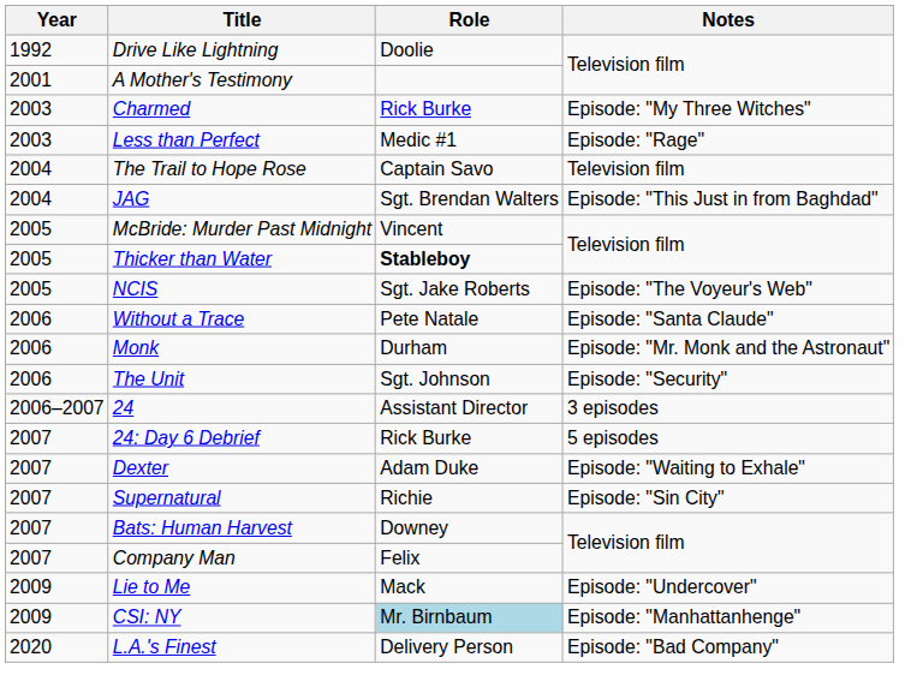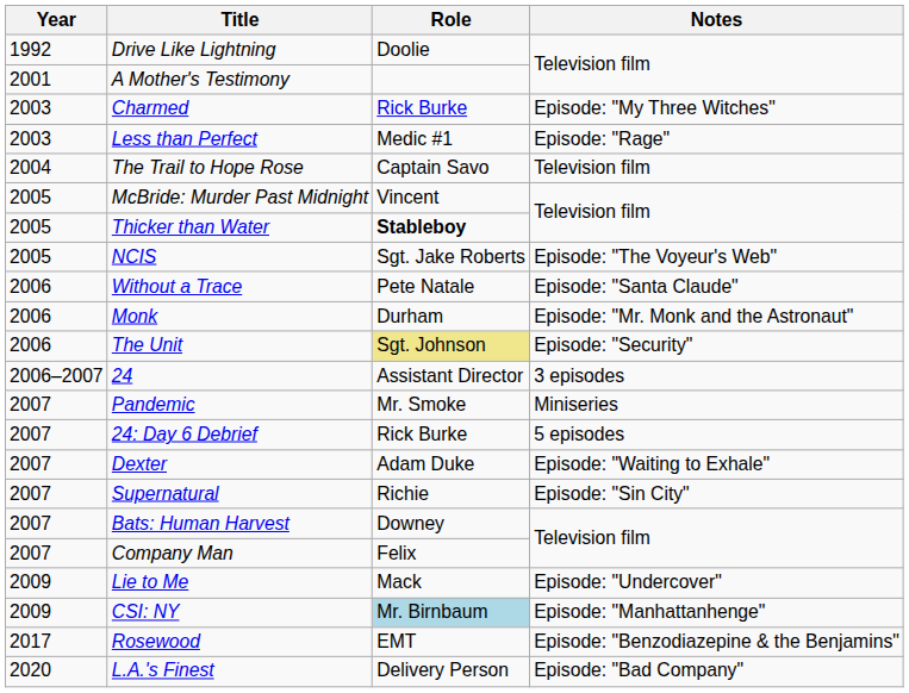 <table class="wikitable sortable">
 <tr>
 <th>Year</th>
 <th>Title</th>
 <th>Role</th>
 <th>Notes</th>
 </tr>
 <tr>
 <td>1992</td>
 <td><em>Drive Like Lightning</em></td>
 <td>Doolie</td>
 <td rowspan="2">Television film</td>
 </tr>
 <tr>
 <td>2001</td>
 <td><em>A Mother's Testimony</em></td>
 <td></td>
 </tr>
 <tr>
 <td>2003</td>
 <td><em><a href='#'>Charmed</a></em></td>
 <td><a href='#'>Rick Burke</a></td>
 <td>Episode: "My Three Witches"</td>
 </tr>
 <tr>
 <td>2003</td>
 <td><em><a href='#'>Less than Perfect</a></em></td>
 <td>Medic #1</td>
 <td>Episode: "Rage"</td>
 </tr>
 <tr>
 <td>2004</td>
 <td><em>The Trail to Hope Rose</em></td>
 <td>Captain Savo</td>
 <td>Television film</td>
 </tr>
 <tr>
-<td>2004</td>
-<td><a href='#'><em>JAG</em></a></td>
-<td>Sgt. Brendan Walters</td>
-<td>Episode: "This Just in from Baghdad"</td>
-</tr>
-<tr>
 <td>2005</td>
 <td><em>McBride: Murder Past Midnight</em></td>
 <td>Vincent</td>
 <td rowspan="2">Television film</td>
 </tr>
 <tr>
 <td>2005</td>
 <td><a href='#'><em>Thicker than Water</em></a></td>
 <td><strong>Stableboy</strong></td>
 </tr>
 <tr>
 <td>2005</td>
 <td><a href='#'><em>NCIS</em></a></td>
 <td>Sgt. Jake Roberts</td>
 <td>Episode: "The Voyeur's Web"</td>
 </tr>
 <tr>
 <td>2006</td>
 <td><em><a href='#'>Without a Trace</a></em></td>
 <td>Pete Natale</td>
 <td>Episode: "Santa Claude"</td>
 </tr>
 <tr>
 <td>2006</td>
 <td><a href='#'><em>Monk</em></a></td>
 <td>Durham</td>
 <td>Episode: "Mr. Monk and the Astronaut"</td>
 </tr>
 <tr>
 <td>2006</td>
 <td><em><a href='#'>The Unit</a></em></td>
-<td>Sgt. Johnson</td>
+<td style="background: khaki;">Sgt. Johnson</td>
 <td>Episode: "Security"</td>
 </tr>
 <tr>
 <td>2006–2007</td>
 <td><a href='#'><em>24</em></a></td>
 <td>Assistant Director</td>
 <td>3 episodes</td>
+</tr>
+<tr>
+<td>2007</td>
+<td><a href='#'><em>Pandemic</em></a></td>
+<td>Mr. Smoke</td>
+<td>Miniseries</td>
 </tr>
 <tr>
 <td>2007</td>
 <td><em><a href='#'>24: Day 6 Debrief</a></em></td>
 <td>Rick Burke</td>
 <td>5 episodes</td>
 </tr>
 <tr>
 <td>2007</td>
 <td><a href='#'><em>Dexter</em></a></td>
 <td>Adam Duke</td>
 <td>Episode: "Waiting to Exhale"</td>
 </tr>
 <tr>
 <td>2007</td>
 <td><a href='#'><em>Supernatural</em></a></td>
 <td>Richie</td>
 <td>Episode: "Sin City"</td>
 </tr>
 <tr>
 <td>2007</td>
 <td><em><a href='#'>Bats: Human Harvest</a></em></td>
 <td>Downey</td>
 <td rowspan="2">Television film</td>
 </tr>
 <tr>
 <td>2007</td>
 <td><em>Company Man</em></td>
 <td>Felix</td>
 </tr>
 <tr>
 <td>2009</td>
 <td><em><a href='#'>Lie to Me</a></em></td>
 <td>Mack</td>
 <td>Episode: "Undercover"</td>
 </tr>
 <tr>
 <td>2009</td>
 <td><em><a href='#'>CSI: NY</a></em></td>
 <td style="background: lightblue;">Mr. Birnbaum</td>
 <td>Episode: "Manhattanhenge"</td>
 </tr>
 <tr>
+<td>2017</td>
+<td><a href='#'><em>Rosewood</em></a></td>
+<td>EMT</td>
+<td>Episode: "Benzodiazepine & the Benjamins"</td>
+</tr>
+<tr>
 <td>2020</td>
 <td><em><a href='#'>L.A.'s Finest</a></em></td>
 <td>Delivery Person</td>
 <td>Episode: "Bad Company"</td>
 </tr>
 </table>
